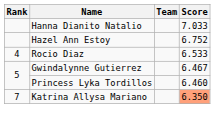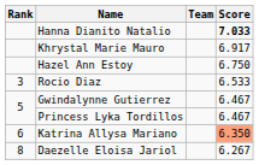 <table class="wikitable" style="text-align:center">
 <tr>
 <th>Rank</th>
 <th>Name</th>
 <th>Team</th>
 <th>Score</th>
 </tr>
 <tr>
 <td></td>
 <td align="left">Hanna Dianito Natalio</td>
 <td align="left"></td>
-<td>7.033</td>
+<td><strong>7.033</strong></td>
+</tr>
+<tr>
+<td></td>
+<td align="left">Khrystal Marie Mauro</td>
+<td align="left"></td>
+<td>6.917</td>
 </tr>
 <tr>
 <td></td>
 <td align="left">Hazel Ann Estoy</td>
 <td align="left"></td>
-<td>6.752</td>
+<td>6.750</td>
 </tr>
 <tr>
-<td>4</td>
+<td>3</td>
 <td align="left">Rocio Diaz</td>
 <td align="left"></td>
 <td>6.533</td>
 </tr>
 <tr>
 <td rowspan= "2">5</td>
 <td align="left">Gwindalynne Gutierrez</td>
 <td align="left"></td>
 <td>6.467</td>
 </tr>
 <tr>
 <td align="left">Princess Lyka Tordillos</td>
 <td align="left"></td>
-<td>6.460</td>
+<td>6.467</td>
 </tr>
 <tr>
-<td>7</td>
+<td>6</td>
 <td align="left">Katrina Allysa Mariano</td>
 <td align="left"></td>
 <td style="background: lightsalmon;">6.350</td>
 </tr>
+<tr>
+<td>8</td>
+<td align="left">Daezelle Eloisa Jariol</td>
+<td align="left"></td>
+<td>6.267</td>
+</tr>
 </table>
